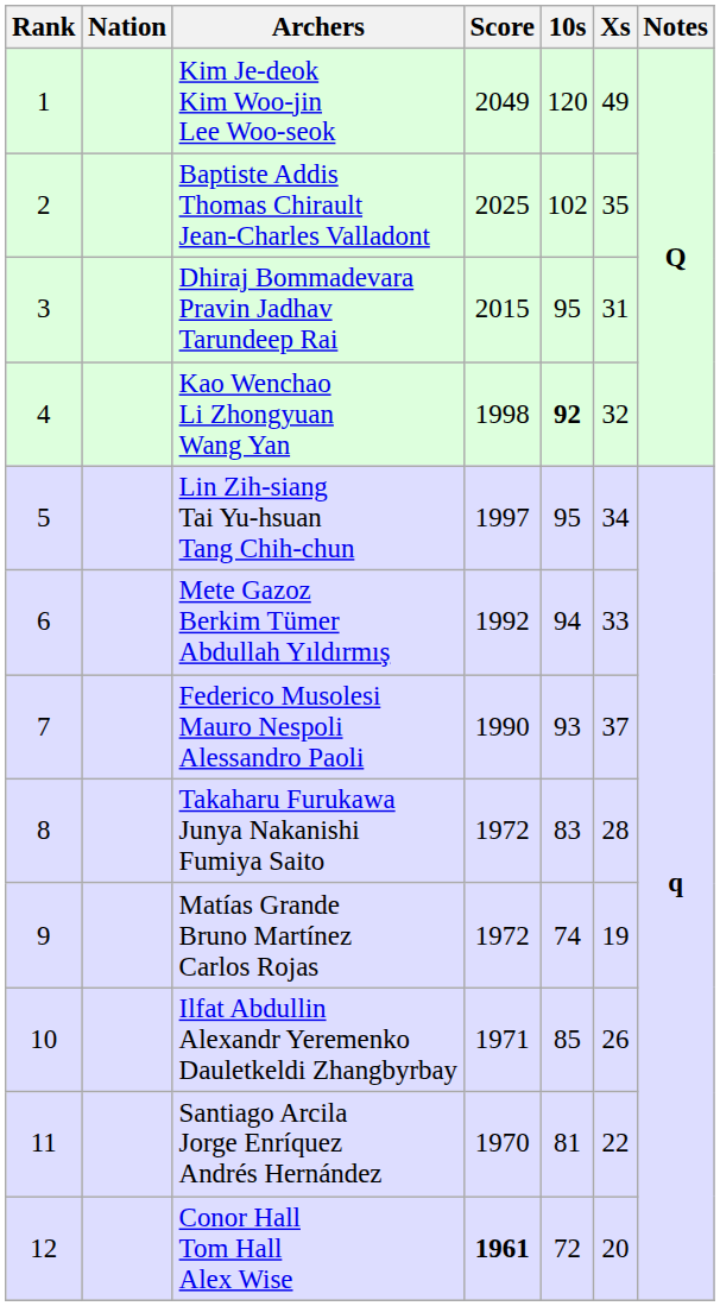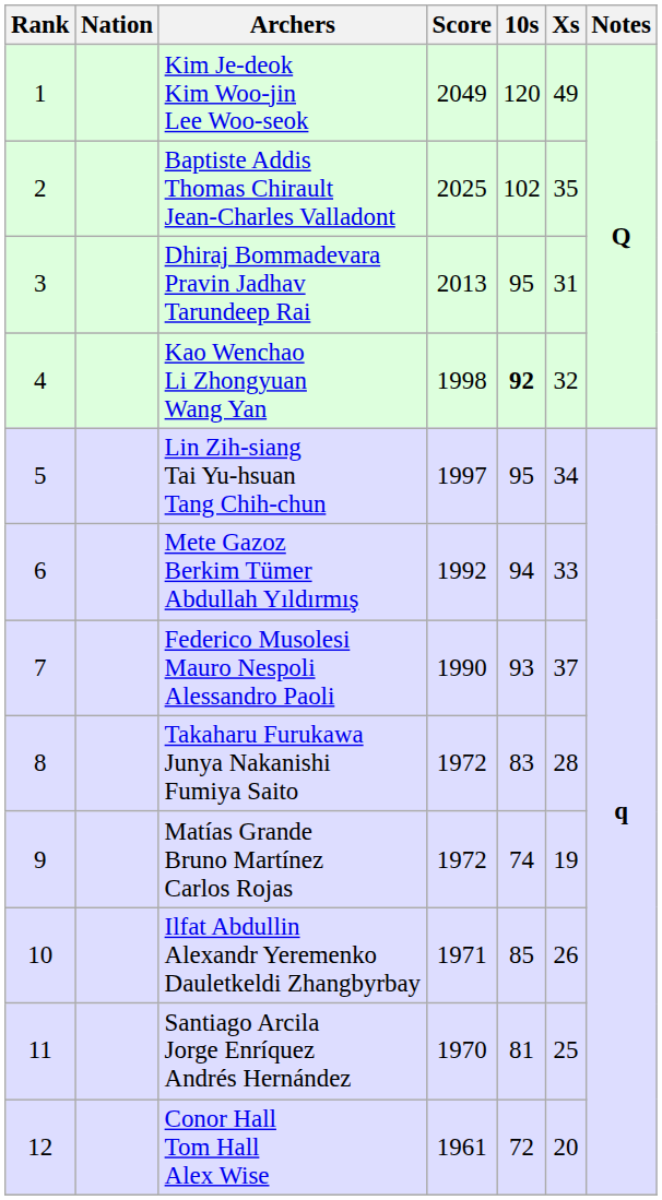 <table class="wikitable sortable" style="text-align:center">
 <tr>
 <th>Rank</th>
 <th>Nation</th>
 <th>Archers</th>
 <th>Score</th>
 <th>10s</th>
 <th>Xs</th>
 <th>Notes</th>
 </tr>
 <tr bgcolor="ddffdd">
 <td>1</td>
 <td align="left"></td>
 <td align="left"><a href='#'>Kim Je-deok</a><br><a href='#'>Kim Woo-jin</a><br><a href='#'>Lee Woo-seok</a></td>
 <td>2049</td>
 <td>120</td>
 <td>49</td>
 <td rowspan="4"><strong>Q</strong></td>
 </tr>
 <tr bgcolor="ddffdd">
 <td>2</td>
 <td align="left"></td>
 <td align="left"><a href='#'>Baptiste Addis</a><br><a href='#'>Thomas Chirault</a><br><a href='#'>Jean-Charles Valladont</a></td>
 <td>2025</td>
 <td>102</td>
 <td>35</td>
 </tr>
 <tr bgcolor="ddffdd">
 <td>3</td>
 <td align="left"></td>
 <td align="left"><a href='#'>Dhiraj Bommadevara</a><br><a href='#'>Pravin Jadhav</a><br><a href='#'>Tarundeep Rai</a></td>
-<td>2015</td>
+<td>2013</td>
 <td>95</td>
 <td>31</td>
 </tr>
 <tr bgcolor="ddffdd">
 <td>4</td>
 <td align="left"></td>
 <td align="left"><a href='#'>Kao Wenchao</a><br><a href='#'>Li Zhongyuan</a><br><a href='#'>Wang Yan</a></td>
 <td>1998</td>
 <td><strong>92</strong></td>
 <td>32</td>
 </tr>
 <tr bgcolor="ddddff">
 <td>5</td>
 <td align="left"></td>
 <td align="left"><a href='#'>Lin Zih-siang</a><br>Tai Yu-hsuan<br><a href='#'>Tang Chih-chun</a></td>
 <td>1997</td>
 <td>95</td>
 <td>34</td>
 <td rowspan="8"><strong>q</strong></td>
 </tr>
 <tr bgcolor="ddddff">
 <td>6</td>
 <td align="left"></td>
 <td align="left"><a href='#'>Mete Gazoz</a><br><a href='#'>Berkim Tümer</a><br><a href='#'>Abdullah Yıldırmış</a></td>
 <td>1992</td>
 <td>94</td>
 <td>33</td>
 </tr>
 <tr bgcolor="ddddff">
 <td>7</td>
 <td align="left"></td>
 <td align="left"><a href='#'>Federico Musolesi</a><br><a href='#'>Mauro Nespoli</a><br><a href='#'>Alessandro Paoli</a></td>
 <td>1990</td>
 <td>93</td>
 <td>37</td>
 </tr>
 <tr bgcolor="ddddff">
 <td>8</td>
 <td align="left"></td>
 <td align="left"><a href='#'>Takaharu Furukawa</a><br>Junya Nakanishi<br>Fumiya Saito</td>
 <td>1972</td>
 <td>83</td>
 <td>28</td>
 </tr>
 <tr bgcolor="ddddff">
 <td>9</td>
 <td align="left"></td>
 <td align="left">Matías Grande<br>Bruno Martínez<br>Carlos Rojas</td>
 <td>1972</td>
 <td>74</td>
 <td>19</td>
 </tr>
 <tr bgcolor="ddddff">
 <td>10</td>
 <td align="left"></td>
 <td align="left"><a href='#'>Ilfat Abdullin</a><br>Alexandr Yeremenko<br>Dauletkeldi Zhangbyrbay</td>
 <td>1971</td>
 <td>85</td>
 <td>26</td>
 </tr>
 <tr bgcolor="ddddff">
 <td>11</td>
 <td align="left"></td>
 <td align="left">Santiago Arcila<br>Jorge Enríquez<br>Andrés Hernández</td>
 <td>1970</td>
 <td>81</td>
-<td>22</td>
+<td>25</td>
 </tr>
 <tr bgcolor="ddddff">
 <td>12</td>
 <td align="left"></td>
 <td align="left"><a href='#'>Conor Hall</a><br><a href='#'>Tom Hall</a><br><a href='#'>Alex Wise</a></td>
-<td><strong>1961</strong></td>
+<td>1961</td>
 <td>72</td>
 <td>20</td>
 </tr>
 <tr>
 </tr>
 </table>
